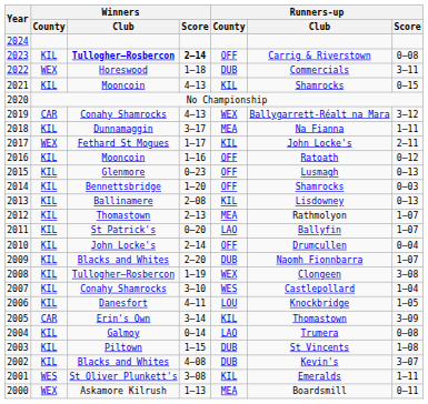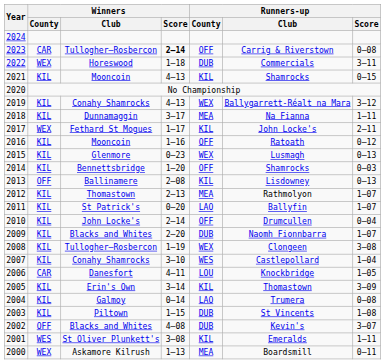 <table class="wikitable sortable" style="text-align:center;">
 <tr>
 <th rowspan="2">Year</th>
 <th colspan="3">Winners</th>
 <th colspan="3">Runners-up</th>
 </tr>
 <tr>
 <th>County</th>
 <th>Club</th>
 <th>Score</th>
 <th>County</th>
 <th>Club</th>
 <th>Score</th>
 </tr>
 <tr>
 <td><a href='#'>2024</a></td>
 <td></td>
 <td></td>
 <td></td>
 <td></td>
 <td></td>
 <td></td>
 </tr>
 <tr>
 <td><a href='#'>2023</a></td>
-<td> <a href='#'>KIL</a></td>
-<td><strong><a href='#'>Tullogher–Rosbercon</a></strong></td>
+<td> <a href='#'>CAR</a></td>
+<td><a href='#'>Tullogher–Rosbercon</a></td>
 <td><strong>2–14</strong></td>
 <td> <a href='#'>OFF</a></td>
 <td><a href='#'>Carrig & Riverstown</a></td>
 <td>0–08</td>
 </tr>
 <tr>
 <td><a href='#'>2022</a></td>
 <td> <a href='#'>WEX</a></td>
 <td><a href='#'>Horeswood</a></td>
 <td>1–18</td>
 <td> <a href='#'>DUB</a></td>
 <td><a href='#'>Commercials</a></td>
 <td>3–11</td>
 </tr>
 <tr>
 <td>2021</td>
 <td> <a href='#'>KIL</a></td>
 <td><a href='#'>Mooncoin</a></td>
 <td>4–13</td>
 <td> <a href='#'>KIL</a></td>
 <td><a href='#'>Shamrocks</a></td>
 <td>0–15</td>
 </tr>
 <tr>
 <td>2020</td>
 <td colspan="6">No Championship</td>
 </tr>
 <tr>
 <td>2019</td>
-<td> <a href='#'>CAR</a></td>
+<td> <a href='#'>KIL</a></td>
 <td><a href='#'>Conahy Shamrocks</a></td>
 <td>4–13</td>
 <td> <a href='#'>WEX</a></td>
 <td><a href='#'>Ballygarrett-Réalt na Mara</a></td>
 <td>3–12</td>
 </tr>
 <tr>
 <td>2018</td>
 <td> <a href='#'>KIL</a></td>
 <td><a href='#'>Dunnamaggin</a></td>
 <td>3–17</td>
 <td> <a href='#'>MEA</a></td>
 <td><a href='#'>Na Fianna</a></td>
 <td>1–11</td>
 </tr>
 <tr>
 <td>2017</td>
 <td> <a href='#'>WEX</a></td>
 <td><a href='#'>Fethard St Mogues</a></td>
 <td>1–17</td>
 <td> <a href='#'>KIL</a></td>
 <td><a href='#'>John Locke's</a></td>
 <td>2–11</td>
 </tr>
 <tr>
 <td>2016</td>
 <td> <a href='#'>KIL</a></td>
 <td><a href='#'>Mooncoin</a></td>
 <td>1–16</td>
 <td> <a href='#'>OFF</a></td>
 <td><a href='#'>Ratoath</a></td>
 <td>0–12</td>
 </tr>
 <tr>
 <td>2015</td>
 <td> <a href='#'>KIL</a></td>
 <td><a href='#'>Glenmore</a></td>
 <td>0–23</td>
-<td> <a href='#'>OFF</a></td>
+<td> <a href='#'>WEX</a></td>
 <td><a href='#'>Lusmagh</a></td>
 <td>0–13</td>
 </tr>
 <tr>
 <td>2014</td>
 <td> <a href='#'>KIL</a></td>
 <td><a href='#'>Bennettsbridge</a></td>
 <td>1–20</td>
 <td> <a href='#'>OFF</a></td>
 <td><a href='#'>Shamrocks</a></td>
 <td>0–03</td>
 </tr>
 <tr>
 <td>2013</td>
-<td> <a href='#'>KIL</a></td>
+<td> <a href='#'>OFF</a></td>
 <td><a href='#'>Ballinamere</a></td>
 <td>2–08</td>
 <td> <a href='#'>KIL</a></td>
 <td><a href='#'>Lisdowney</a></td>
 <td>0–13</td>
 </tr>
 <tr>
 <td>2012</td>
 <td> <a href='#'>KIL</a></td>
 <td><a href='#'>Thomastown</a></td>
 <td>2–13</td>
 <td> <a href='#'>MEA</a></td>
 <td>Rathmolyon</td>
 <td>1–07</td>
 </tr>
 <tr>
 <td>2011</td>
 <td> <a href='#'>KIL</a></td>
 <td><a href='#'>St Patrick's</a></td>
 <td>0–20</td>
 <td> <a href='#'>LAO</a></td>
 <td><a href='#'>Ballyfin</a></td>
 <td>1–07</td>
 </tr>
 <tr>
 <td>2010</td>
 <td> <a href='#'>KIL</a></td>
 <td><a href='#'>John Locke's</a></td>
 <td>2–14</td>
 <td> <a href='#'>OFF</a></td>
 <td><a href='#'>Drumcullen</a></td>
 <td>0–04</td>
 </tr>
 <tr>
 <td>2009</td>
 <td> <a href='#'>KIL</a></td>
 <td><a href='#'>Blacks and Whites</a></td>
 <td>2–20</td>
 <td> <a href='#'>DUB</a></td>
 <td><a href='#'>Naomh Fionnbarra</a></td>
 <td>1–07</td>
 </tr>
 <tr>
 <td>2008</td>
 <td> <a href='#'>KIL</a></td>
 <td><a href='#'>Tullogher–Rosbercon</a></td>
 <td>1–19</td>
 <td> <a href='#'>WEX</a></td>
 <td><a href='#'>Clongeen</a></td>
 <td>3–08</td>
 </tr>
 <tr>
 <td>2007</td>
 <td> <a href='#'>KIL</a></td>
 <td><a href='#'>Conahy Shamrocks</a></td>
 <td>3–10</td>
 <td> <a href='#'>WES</a></td>
 <td><a href='#'>Castlepollard</a></td>
 <td>1–04</td>
 </tr>
 <tr>
 <td>2006</td>
-<td> <a href='#'>KIL</a></td>
+<td> <a href='#'>CAR</a></td>
 <td><a href='#'>Danesfort</a></td>
 <td>4–11</td>
 <td> <a href='#'>LOU</a></td>
 <td><a href='#'>Knockbridge</a></td>
 <td>1–05</td>
 </tr>
 <tr>
 <td>2005</td>
-<td> <a href='#'>CAR</a></td>
+<td> <a href='#'>KIL</a></td>
 <td><a href='#'>Erin's Own</a></td>
 <td>3–14</td>
 <td> <a href='#'>KIL</a></td>
 <td><a href='#'>Thomastown</a></td>
 <td>3–09</td>
 </tr>
 <tr>
 <td>2004</td>
 <td> <a href='#'>KIL</a></td>
 <td><a href='#'>Galmoy</a></td>
 <td>0–14</td>
 <td> <a href='#'>LAO</a></td>
 <td><a href='#'>Trumera</a></td>
 <td>0–08</td>
 </tr>
 <tr>
 <td>2003</td>
 <td> <a href='#'>KIL</a></td>
 <td><a href='#'>Piltown</a></td>
 <td>1–15</td>
 <td> <a href='#'>DUB</a></td>
 <td><a href='#'>St Vincents</a></td>
 <td>1–08</td>
 </tr>
 <tr>
 <td>2002</td>
-<td> <a href='#'>KIL</a></td>
+<td> <a href='#'>OFF</a></td>
 <td><a href='#'>Blacks and Whites</a></td>
 <td>4–08</td>
 <td> <a href='#'>DUB</a></td>
 <td><a href='#'>Kevin's</a></td>
 <td>3–07</td>
 </tr>
 <tr>
 <td>2001</td>
 <td> <a href='#'>WES</a></td>
 <td><a href='#'>St Oliver Plunkett's</a></td>
 <td>3–08</td>
 <td> <a href='#'>KIL</a></td>
 <td><a href='#'>Emeralds</a></td>
 <td>1–11</td>
 </tr>
 <tr>
 <td>2000</td>
 <td> <a href='#'>WEX</a></td>
 <td>Askamore Kilrush</td>
 <td>1–13</td>
 <td> <a href='#'>MEA</a></td>
 <td>Boardsmill</td>
 <td>0–11</td>
 </tr>
 </table>
